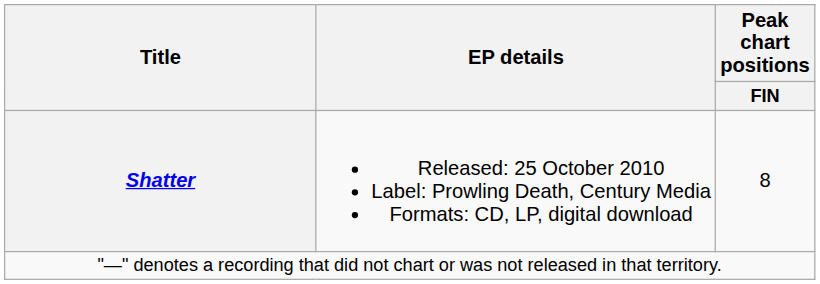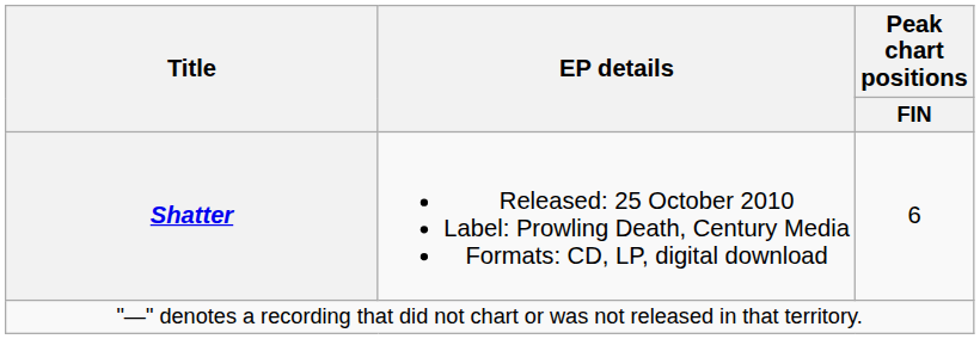 <table class="wikitable plainrowheaders" style="text-align:center;">
 <tr>
 <th scope="col" rowspan="2" style="width:15em;">Title</th>
 <th scope="col" rowspan="2">EP details</th>
 <th scope="col" colspan="1">Peak chart positions</th>
 </tr>
 <tr>
 <th scope="col" style="width:3em;font-size:90%;">FIN<br></th>
 </tr>
 <tr>
 <th scope="row"><em><a href='#'>Shatter</a></em></th>
 <td><br><ul><li>Released: 25 October 2010</li><li>Label: Prowling Death, Century Media</li><li>Formats: CD, LP, digital download</li></ul></td>
-<td>8</td>
+<td>6</td>
 </tr>
 <tr>
 <td colspan="10" style="font-size:90%">"—" denotes a recording that did not chart or was not released in that territory.</td>
 </tr>
 </table>
